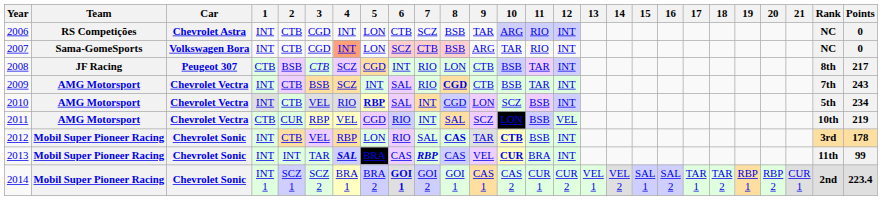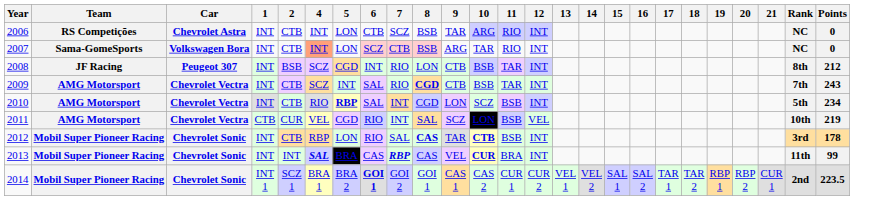 <table class="wikitable" style="text-align:center; font-size:90%">
 <tr>
 <th>Year</th>
 <th>Team</th>
 <th>Car</th>
 <th>1</th>
 <th>2</th>
-<th>3</th>
 <th>4</th>
 <th>5</th>
 <th>6</th>
 <th>7</th>
 <th>8</th>
 <th>9</th>
 <th>10</th>
 <th>11</th>
 <th>12</th>
 <th>13</th>
 <th>14</th>
 <th>15</th>
 <th>16</th>
 <th>17</th>
 <th>18</th>
 <th>19</th>
 <th>20</th>
 <th>21</th>
 <th>Rank</th>
 <th>Points</th>
 </tr>
 <tr>
 <td><a href='#'>2006</a></td>
 <th>RS Competições</th>
 <th><a href='#'>Chevrolet Astra</a></th>
 <td><a href='#'>INT</a></td>
 <td><a href='#'>CTB</a></td>
-<td><a href='#'>CGD</a></td>
 <td><a href='#'>INT</a></td>
 <td><a href='#'>LON</a></td>
 <td><a href='#'>CTB</a></td>
 <td><a href='#'>SCZ</a></td>
 <td><a href='#'>BSB</a></td>
 <td><a href='#'>TAR</a></td>
 <td style="background:#cfcfff;"><a href='#'>ARG</a><br></td>
 <td style="background:#cfcfff;"><a href='#'>RIO</a><br></td>
 <td style="background:#cfcfff;"><a href='#'>INT</a><br></td>
 <td></td>
 <td></td>
 <td></td>
 <td></td>
 <td></td>
 <td></td>
 <td></td>
 <td></td>
 <td></td>
 <th>NC</th>
 <th>0</th>
 </tr>
 <tr>
 <td><a href='#'>2007</a></td>
 <th>Sama-GomeSports</th>
 <th><a href='#'>Volkswagen Bora</a></th>
 <td><a href='#'>INT</a></td>
 <td><a href='#'>CTB</a></td>
-<td><a href='#'>CGD</a></td>
 <td style="background: lightsalmon;"><a href='#'>INT</a></td>
 <td><a href='#'>LON</a></td>
 <td style="background:#ffcfcf;"><a href='#'>SCZ</a><br></td>
 <td style="background:#ffcfcf;"><a href='#'>CTB</a><br></td>
 <td style="background:#ffcfcf;"><a href='#'>BSB</a><br></td>
 <td><a href='#'>ARG</a></td>
 <td><a href='#'>TAR</a></td>
 <td><a href='#'>RIO</a></td>
 <td><a href='#'>INT</a></td>
 <td></td>
 <td></td>
 <td></td>
 <td></td>
 <td></td>
 <td></td>
 <td></td>
 <td></td>
 <td></td>
 <th>NC</th>
 <th>0</th>
 </tr>
 <tr>
 <td><a href='#'>2008</a></td>
 <th>JF Racing</th>
 <th><a href='#'>Peugeot 307</a></th>
-<td style="background:#DFFFDF;"><a href='#'>CTB</a><br></td>
+<td style="background:#dfffdf;"><a href='#'>INT</a><br></td>
 <td style="background:#efcfff;"><a href='#'>BSB</a><br></td>
-<td style="background:#dfffdf;"><em><a href='#'>CTB</a></em><br></td>
 <td style="background:#efcfff;"><a href='#'>SCZ</a><br></td>
 <td style="background:#ffdf9f;"><a href='#'>CGD</a><br></td>
 <td style="background:#dfffdf;"><a href='#'>INT</a><br></td>
 <td style="background:#dfffdf;"><a href='#'>RIO</a><br></td>
 <td style="background:#dfffdf;"><a href='#'>LON</a><br></td>
 <td style="background:#dfffdf;"><a href='#'>CTB</a><br></td>
 <td style="background:#cfcfff;"><a href='#'>BSB</a><br></td>
 <td style="background:#efcfff;"><a href='#'>TAR</a><br></td>
 <td style="background:#cfcfff;"><a href='#'>INT</a><br></td>
 <td></td>
 <td></td>
 <td></td>
 <td></td>
 <td></td>
 <td></td>
 <td></td>
 <td></td>
 <td></td>
 <th>8th</th>
-<th>217</th>
+<th>212</th>
 </tr>
 <tr>
 <td><a href='#'>2009</a></td>
 <th><a href='#'>AMG Motorsport</a></th>
 <th><a href='#'>Chevrolet Vectra</a></th>
 <td style="background:#dfffdf;"><a href='#'>INT</a><br></td>
 <td style="background:#efcfff;"><a href='#'>CTB</a><br></td>
-<td style="background:#ffdf9f;"><a href='#'>BSB</a><br></td>
 <td style="background:#ffdf9f;"><a href='#'>SCZ</a><br></td>
 <td style="background:#dfffdf;"><a href='#'>INT</a><br></td>
 <td style="background:#efcfff;"><a href='#'>SAL</a><br></td>
 <td style="background:#dfffdf;"><a href='#'>RIO</a><br></td>
 <td style="background:#ffdf9f;"><strong><a href='#'>CGD</a></strong><br></td>
 <td style="background:#dfffdf;"><a href='#'>CTB</a><br></td>
 <td style="background:#dfffdf;"><a href='#'>BSB</a><br></td>
 <td style="background:#dfffdf;"><a href='#'>TAR</a><br></td>
 <td style="background:#dfffdf;"><a href='#'>INT</a><br></td>
 <td></td>
 <td></td>
 <td></td>
 <td></td>
 <td></td>
 <td></td>
 <td></td>
 <td></td>
 <td></td>
 <th>7th</th>
 <th>243</th>
 </tr>
 <tr>
 <td><a href='#'>2010</a></td>
 <th><a href='#'>AMG Motorsport</a></th>
 <th><a href='#'>Chevrolet Vectra</a></th>
 <td style="background:#dfdfdf;"><a href='#'>INT</a><br></td>
 <td style="background:#dfffdf;"><a href='#'>CTB</a><br></td>
-<td style="background:#dfdfdf;"><a href='#'>VEL</a><br></td>
 <td style="background:#dfdfdf;"><a href='#'>RIO</a><br></td>
 <td style="background:#ffffbf;"><strong><a href='#'>RBP</a></strong><br></td>
 <td style="background:#efcfff;"><a href='#'>SAL</a><br></td>
 <td style="background:#ffdf9f;"><a href='#'>INT</a><br></td>
 <td style="background:#cfcfff;"><a href='#'>CGD</a><br></td>
 <td style="background:#efcfff;"><a href='#'>LON</a><br></td>
 <td style="background:#dfffdf;"><a href='#'>SCZ</a><br></td>
 <td style="background:#efcfff;"><a href='#'>BSB</a><br></td>
 <td style="background:#cfcfff;"><a href='#'>INT</a><br></td>
 <td></td>
 <td></td>
 <td></td>
 <td></td>
 <td></td>
 <td></td>
 <td></td>
 <td></td>
 <td></td>
 <th>5th</th>
 <th>234</th>
 </tr>
 <tr>
 <td><a href='#'>2011</a></td>
 <th><a href='#'>AMG Motorsport</a></th>
 <th><a href='#'>Chevrolet Vectra</a></th>
 <td style="background:#DFFFDF;"><a href='#'>CTB</a><br></td>
 <td style="background:#DFFFDF;"><a href='#'>CUR</a><br></td>
-<td style="background:#FFFFBF;"><a href='#'>RBP</a><br></td>
 <td style="background:#FFFFBF;"><a href='#'>VEL</a><br></td>
 <td style="background:#efcfff;"><a href='#'>CGD</a><br></td>
 <td style="background:#cfcfff;"><a href='#'>RIO</a><br></td>
 <td style="background:#dfffdf;"><a href='#'>INT</a><br></td>
 <td style="background:#FFDF9F;"><a href='#'>SAL</a><br></td>
 <td style="background:#efcfff;"><a href='#'>SCZ</a><br></td>
 <td style="background:black; color:white;"><a href='#'><span>LON</span></a><br></td>
 <td style="background:#cfcfff;"><a href='#'>BSB</a><br></td>
 <td style="background:#DFFFDF;"><a href='#'>VEL</a><br></td>
 <td></td>
 <td></td>
 <td></td>
 <td></td>
 <td></td>
 <td></td>
 <td></td>
 <td></td>
 <td></td>
 <th>10th</th>
 <th>219</th>
 </tr>
 <tr>
 <td><a href='#'>2012</a></td>
 <th><a href='#'>Mobil Super Pioneer Racing</a></th>
 <th><a href='#'>Chevrolet Sonic</a></th>
 <td style="background:#dfffdf;"><a href='#'>INT</a><br></td>
 <td style="background:#FFDF9F;"><a href='#'>CTB</a><br></td>
-<td style="background:#efcfff;"><a href='#'>VEL</a><br></td>
 <td style="background:#FFDF9F;"><a href='#'>RBP</a><br></td>
 <td style="background:#dfffdf;"><a href='#'>LON</a><br></td>
 <td style="background:#efcfff;"><a href='#'>RIO</a><br></td>
 <td style="background:#DFFFDF;"><a href='#'>SAL</a><br></td>
 <td style="background:#DFFFDF;"><strong><a href='#'>CAS</a></strong><br></td>
 <td style="background:#dfdfdf;"><a href='#'>TAR</a><br></td>
 <td style="background:#FFFFBF;"><strong><a href='#'>CTB</a></strong><br></td>
 <td style="background:#DFFFDF;"><a href='#'>BSB</a><br></td>
 <td style="background:#DFFFDF;"><a href='#'>INT</a><br></td>
 <td></td>
 <td></td>
 <td></td>
 <td></td>
 <td></td>
 <td></td>
 <td></td>
 <td></td>
 <td></td>
 <td style="background:#ffdf9f;"><strong>3rd</strong></td>
 <td style="background:#ffdf9f;"><strong>178</strong></td>
 </tr>
 <tr>
 <td><a href='#'>2013</a></td>
 <th><a href='#'>Mobil Super Pioneer Racing</a></th>
 <th><a href='#'>Chevrolet Sonic</a></th>
 <td style="background:#DFFFDF;"><a href='#'>INT</a><br></td>
 <td style="background:#DFFFDF;"><a href='#'>INT</a><br></td>
-<td style="background:#DFFFDF;"><a href='#'>TAR</a><br></td>
 <td style="background:#cfcfff;"><strong><em><a href='#'>SAL</a></em></strong><br></td>
 <td style="background:black; color:white;"><a href='#'><span>BRA</span></a><br></td>
 <td style="background:#efcfff;"><a href='#'>CAS</a><br></td>
 <td style="background:#DFFFDF;"><strong><em><a href='#'>RBP</a></em></strong><br></td>
 <td style="background:#cfcfff;"><a href='#'>CAS</a><br></td>
 <td style="background:#efcfff;"><a href='#'>VEL</a><br></td>
 <td style="background:#FFFFBF;"><strong><a href='#'>CUR</a></strong><br></td>
 <td style="background:#DFFFDF;"><a href='#'>BRA</a><br></td>
 <td style="background:#DFFFDF;"><a href='#'>INT</a><br></td>
 <td></td>
 <td></td>
 <td></td>
 <td></td>
 <td></td>
 <td></td>
 <td></td>
 <td></td>
 <td></td>
 <th>11th</th>
 <th>99</th>
 </tr>
 <tr>
 <td><a href='#'>2014</a></td>
 <th><a href='#'>Mobil Super Pioneer Racing</a></th>
 <th><a href='#'>Chevrolet Sonic</a></th>
 <td style="background:#DFFFDF;"><a href='#'>INT<br>1</a><br></td>
 <td style="background:#cfcfff;"><a href='#'>SCZ<br>1</a><br></td>
-<td style="background:#DFFFDF;"><a href='#'>SCZ<br>2</a><br></td>
 <td style="background:#FFFFBF;"><a href='#'>BRA<br>1</a><br></td>
 <td style="background:#cfcfff;"><a href='#'>BRA<br>2</a><br></td>
 <td style="background:#dfdfdf;"><strong><a href='#'>GOI<br>1</a></strong><br></td>
 <td style="background:#cfcfff;"><a href='#'>GOI<br>2</a><br></td>
 <td style="background:#DFFFDF;"><a href='#'>GOI<br>1</a><br></td>
 <td style="background:#FFDF9F;"><a href='#'>CAS<br>1</a><br></td>
 <td style="background:#DFFFDF;"><a href='#'>CAS<br>2</a><br></td>
 <td style="background:#DFFFDF;"><a href='#'>CUR<br>1</a><br></td>
 <td style="background:#DFFFDF;"><a href='#'>CUR<br>2</a><br></td>
 <td style="background:#DFFFDF;"><a href='#'>VEL<br>1</a><br></td>
 <td style="background:#dfdfdf;"><a href='#'>VEL<br>2</a><br></td>
 <td style="background:#cfcfff;"><a href='#'>SAL<br>1</a><br></td>
 <td style="background:#cfcfff;"><a href='#'>SAL<br>2</a><br></td>
 <td style="background:#DFFFDF;"><a href='#'>TAR<br>1</a><br></td>
 <td style="background:#DFFFDF;"><a href='#'>TAR<br>2</a><br></td>
 <td style="background:#FFDF9F;"><a href='#'>RBP<br>1</a><br></td>
 <td style="background:#DFFFDF;"><a href='#'>RBP<br>2</a><br></td>
 <td style="background:#dfdfdf;"><a href='#'>CUR<br>1</a><br></td>
 <td style="background:#dfdfdf;"><strong>2nd</strong></td>
-<td style="background:#dfdfdf;"><strong>223.4</strong></td>
+<td style="background:#dfdfdf;"><strong>223.5</strong></td>
 </tr>
 </table>
